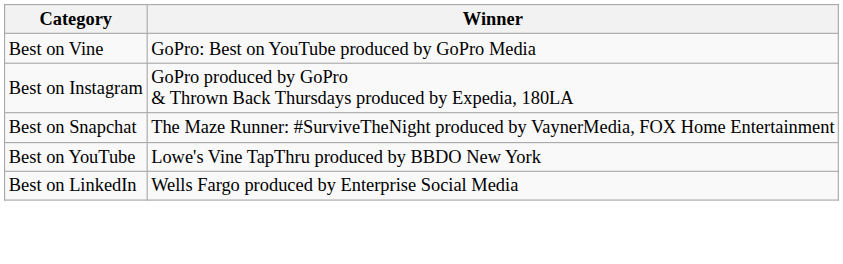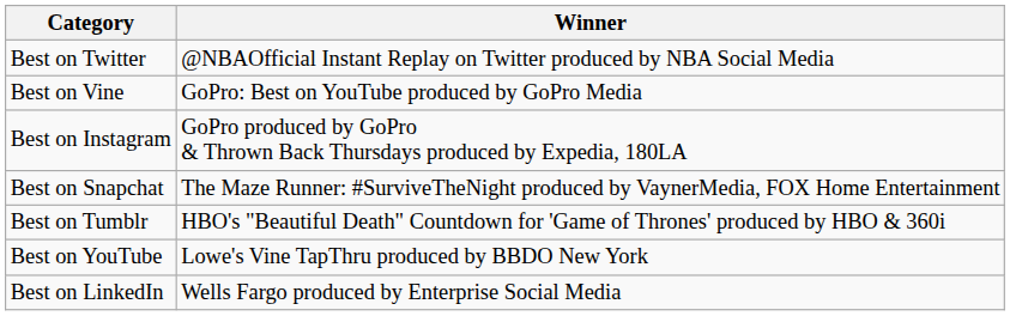 <table class="wikitable">
 <tr>
 <th>Category</th>
 <th>Winner</th>
+</tr>
+<tr>
+<td>Best on Twitter</td>
+<td>@NBAOfficial Instant Replay on Twitter produced by NBA Social Media</td>
 </tr>
 <tr>
 <td>Best on Vine</td>
 <td>GoPro: Best on YouTube produced by GoPro Media</td>
 </tr>
 <tr>
 <td>Best on Instagram</td>
 <td>GoPro produced by GoPro<br>& Thrown Back Thursdays produced by Expedia, 180LA</td>
 </tr>
 <tr>
 <td>Best on Snapchat</td>
 <td>The Maze Runner: #SurviveTheNight produced by VaynerMedia, FOX Home Entertainment</td>
 </tr>
 <tr>
+<td>Best on Tumblr</td>
+<td>HBO's "Beautiful Death" Countdown for 'Game of Thrones' produced by HBO & 360i</td>
+</tr>
+<tr>
 <td>Best on YouTube</td>
 <td>Lowe's Vine TapThru produced by BBDO New York</td>
 </tr>
 <tr>
 <td>Best on LinkedIn</td>
 <td>Wells Fargo produced by Enterprise Social Media</td>
 </tr>
 </table>
